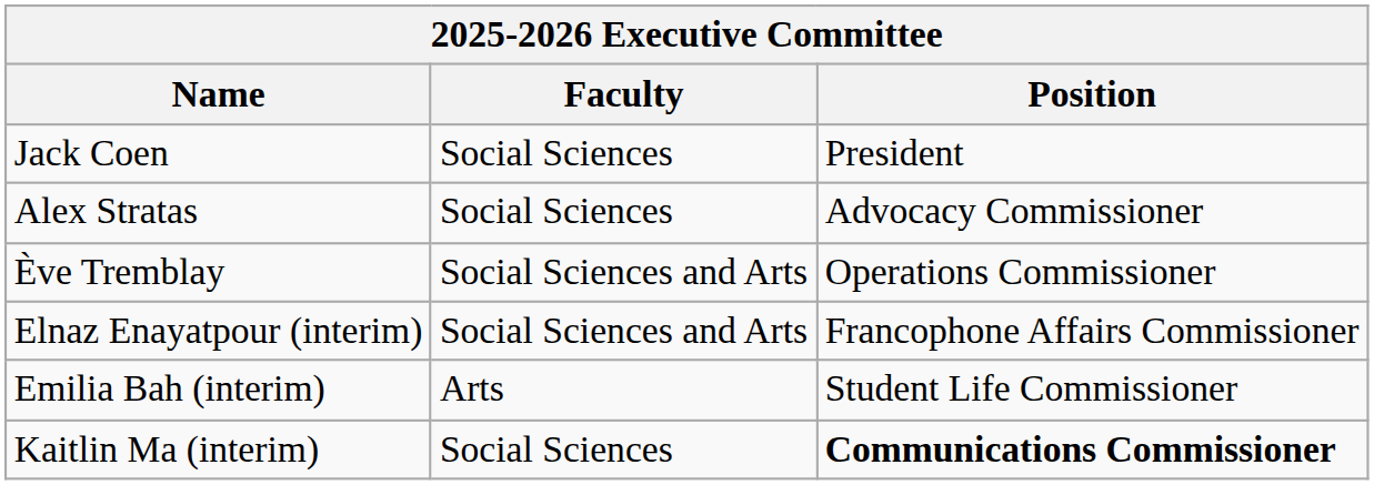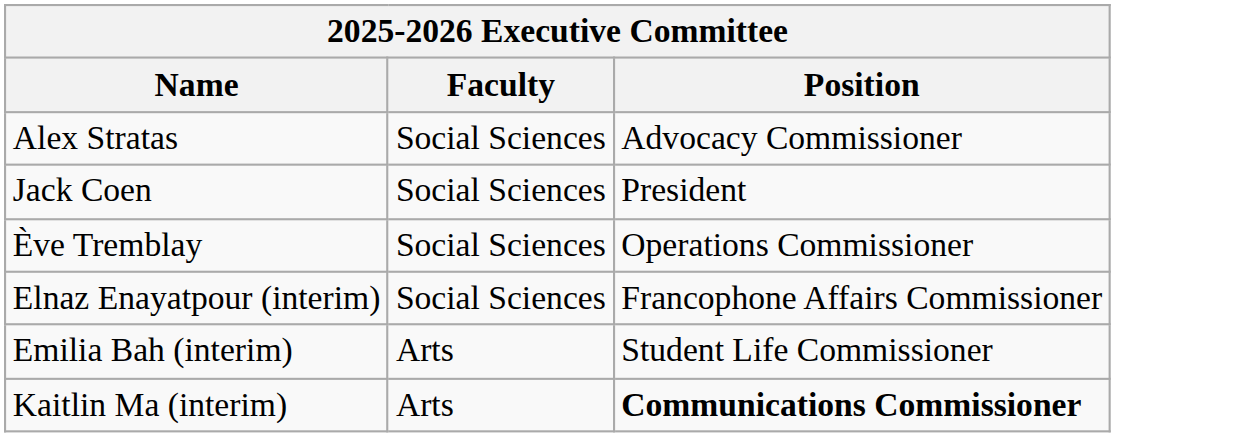 <table class="wikitable sortable mw-collapsible">
 <tr>
 <th colspan="3">2025-2026 Executive Committee</th>
 </tr>
 <tr>
 <th>Name</th>
 <th>Faculty</th>
 <th>Position</th>
 </tr>
 <tr>
+<td>Alex Stratas</td>
+<td>Social Sciences</td>
+<td>Advocacy Commissioner</td>
+</tr>
+<tr>
 <td>Jack Coen</td>
 <td>Social Sciences</td>
 <td>President</td>
 </tr>
 <tr>
-<td>Alex Stratas</td>
+<td>Ève Tremblay</td>
 <td>Social Sciences</td>
-<td>Advocacy Commissioner</td>
-</tr>
-<tr>
-<td>Ève Tremblay</td>
-<td>Social Sciences and Arts</td>
 <td>Operations Commissioner</td>
 </tr>
 <tr>
 <td>Elnaz Enayatpour (interim)</td>
-<td>Social Sciences and Arts</td>
+<td>Social Sciences</td>
 <td>Francophone Affairs Commissioner</td>
 </tr>
 <tr>
 <td>Emilia Bah (interim)</td>
 <td>Arts</td>
 <td>Student Life Commissioner</td>
 </tr>
 <tr>
 <td>Kaitlin Ma (interim)</td>
-<td>Social Sciences</td>
+<td>Arts</td>
 <td><strong>Communications Commissioner</strong></td>
 </tr>
 </table>
